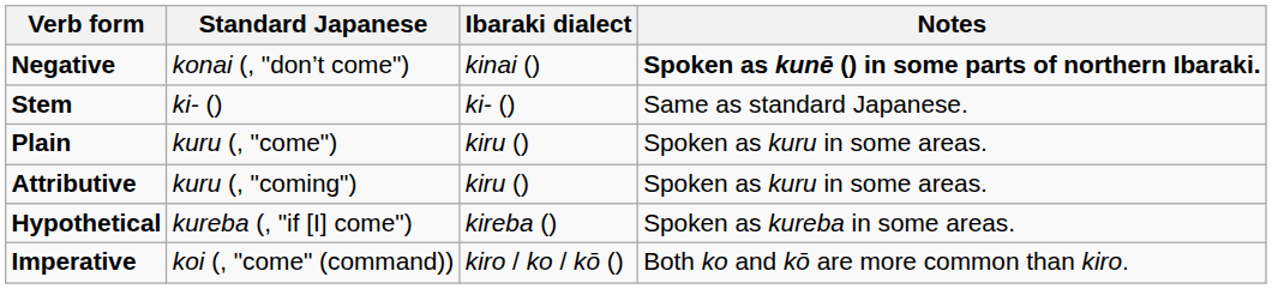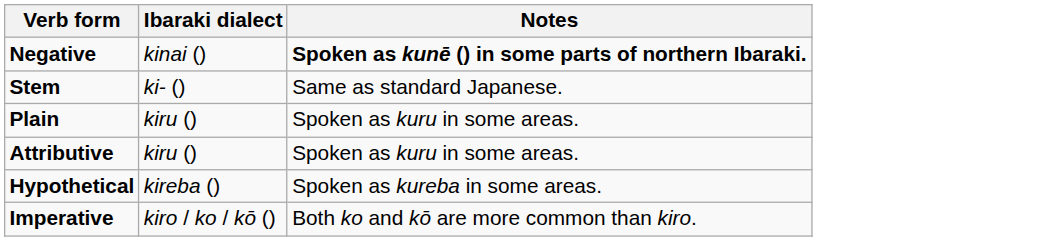 <table class="wikitable">
 <tr>
 <th>Verb form</th>
-<th>Standard Japanese</th>
 <th>Ibaraki dialect</th>
 <th>Notes</th>
 </tr>
 <tr>
 <td><strong>Negative</strong></td>
-<td><em>konai</em> (, "don’t come")</td>
 <td><em>kinai</em> ()</td>
 <td><strong>Spoken as <em>kunē</em> () in some parts of northern Ibaraki.</strong></td>
 </tr>
 <tr>
 <td><strong>Stem</strong></td>
 <td><em>ki-</em> ()</td>
-<td><em>ki-</em> ()</td>
 <td>Same as standard Japanese.</td>
 </tr>
 <tr>
 <td><strong>Plain</strong></td>
-<td><em>kuru</em> (, "come")</td>
 <td><em>kiru</em> ()</td>
 <td>Spoken as <em>kuru</em> in some areas.</td>
 </tr>
 <tr>
 <td><strong>Attributive</strong></td>
-<td><em>kuru</em> (, "coming")</td>
 <td><em>kiru</em> ()</td>
 <td>Spoken as <em>kuru</em> in some areas.</td>
 </tr>
 <tr>
 <td><strong>Hypothetical</strong></td>
-<td><em>kureba</em> (, "if [I] come")</td>
 <td><em>kireba</em> ()</td>
 <td>Spoken as <em>kureba</em> in some areas.</td>
 </tr>
 <tr>
 <td><strong>Imperative</strong></td>
-<td><em>koi</em> (, "come" (command))</td>
 <td><em>kiro</em> / <em>ko</em> / <em>kō</em>  ()</td>
 <td>Both <em>ko</em> and <em>kō</em> are more common than <em>kiro</em>.</td>
 </tr>
 </table>
